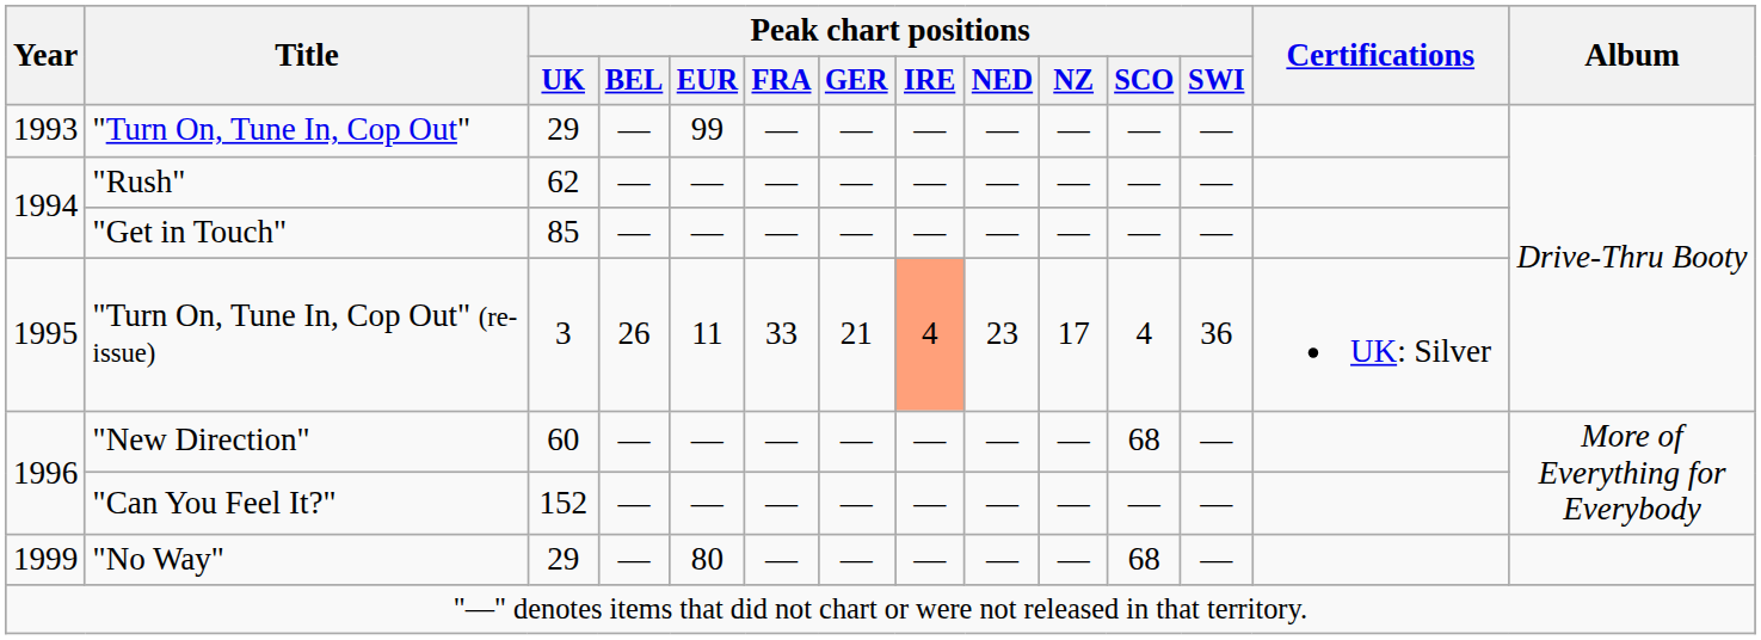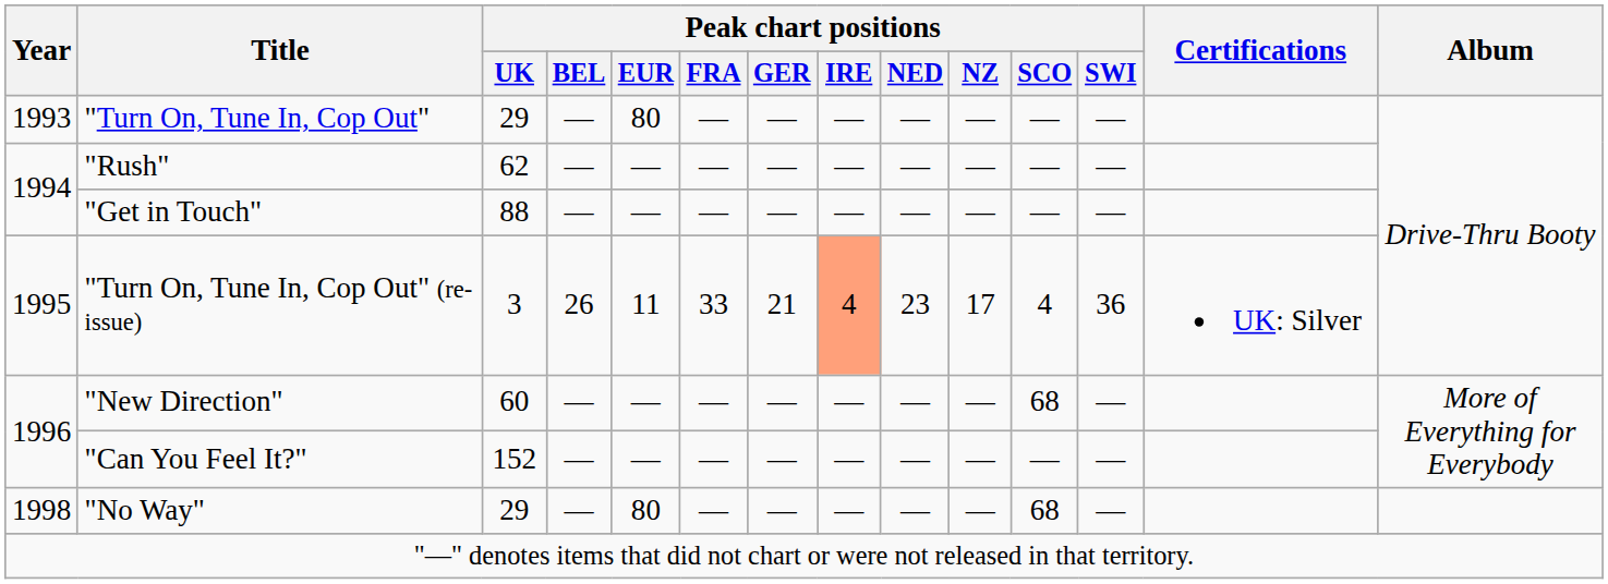 <table class="wikitable" style="text-align:center;">
 <tr>
 <th rowspan="2" style="width:2em;">Year</th>
 <th rowspan="2" style="width:16em;">Title</th>
 <th colspan="10">Peak chart positions</th>
 <th rowspan="2" style="width:8em;"><a href='#'>Certifications</a></th>
 <th rowspan="2" style="width:8em;">Album</th>
 </tr>
 <tr>
 <th style="width:2em;font-size:90%;"><a href='#'>UK</a><br></th>
 <th style="width:2em;font-size:90%;"><a href='#'>BEL</a><br></th>
 <th style="width:2em;font-size:90%;"><a href='#'>EUR</a><br></th>
 <th style="width:2em;font-size:90%;"><a href='#'>FRA</a><br></th>
 <th style="width:2em;font-size:90%;"><a href='#'>GER</a><br></th>
 <th style="width:2em;font-size:90%;"><a href='#'>IRE</a><br></th>
 <th style="width:2em;font-size:90%;"><a href='#'>NED</a><br></th>
 <th style="width:2em;font-size:90%;"><a href='#'>NZ</a><br></th>
 <th style="width:2em;font-size:90%;"><a href='#'>SCO</a><br></th>
 <th style="width:2em;font-size:90%;"><a href='#'>SWI</a><br></th>
 </tr>
 <tr>
 <td>1993</td>
 <td style="text-align:left;">"<a href='#'>Turn On, Tune In, Cop Out</a>"</td>
 <td>29</td>
 <td>—</td>
-<td>99</td>
+<td>80</td>
 <td>—</td>
 <td>—</td>
 <td>—</td>
 <td>—</td>
 <td>—</td>
 <td>—</td>
 <td>—</td>
 <td></td>
 <td rowspan="4"><em>Drive-Thru Booty</em></td>
 </tr>
 <tr>
 <td rowspan="2">1994</td>
 <td style="text-align:left;">"Rush"</td>
 <td>62</td>
 <td>—</td>
 <td>—</td>
 <td>—</td>
 <td>—</td>
 <td>—</td>
 <td>—</td>
 <td>—</td>
 <td>—</td>
 <td>—</td>
 <td></td>
 </tr>
 <tr>
 <td style="text-align:left;">"Get in Touch"</td>
-<td>85</td>
+<td>88</td>
 <td>—</td>
 <td>—</td>
 <td>—</td>
 <td>—</td>
 <td>—</td>
 <td>—</td>
 <td>—</td>
 <td>—</td>
 <td>—</td>
 <td></td>
 </tr>
 <tr>
 <td>1995</td>
 <td style="text-align:left;">"Turn On, Tune In, Cop Out" <small>(re-issue)</small></td>
 <td>3</td>
 <td>26</td>
 <td>11</td>
 <td>33</td>
 <td>21</td>
 <td style="background: lightsalmon;">4</td>
 <td>23</td>
 <td>17</td>
 <td>4</td>
 <td>36</td>
 <td><br><ul><li><a href='#'>UK</a>: Silver</li></ul></td>
 </tr>
 <tr>
 <td rowspan="2">1996</td>
 <td style="text-align:left;">"New Direction"</td>
 <td>60</td>
 <td>—</td>
 <td>—</td>
 <td>—</td>
 <td>—</td>
 <td>—</td>
 <td>—</td>
 <td>—</td>
 <td>68</td>
 <td>—</td>
 <td></td>
 <td rowspan="2"><em>More of Everything for Everybody</em></td>
 </tr>
 <tr>
 <td style="text-align:left;">"Can You Feel It?"</td>
 <td>152</td>
 <td>—</td>
 <td>—</td>
 <td>—</td>
 <td>—</td>
 <td>—</td>
 <td>—</td>
 <td>—</td>
 <td>—</td>
 <td>—</td>
 <td></td>
 </tr>
 <tr>
-<td>1999</td>
+<td>1998</td>
 <td style="text-align:left;">"No Way"</td>
 <td>29</td>
 <td>—</td>
 <td>80</td>
 <td>—</td>
 <td>—</td>
 <td>—</td>
 <td>—</td>
 <td>—</td>
 <td>68</td>
 <td>—</td>
 <td></td>
 <td></td>
 </tr>
 <tr>
 <td colspan="15" style="font-size:90%">"—" denotes items that did not chart or were not released in that territory.</td>
 </tr>
 </table>
